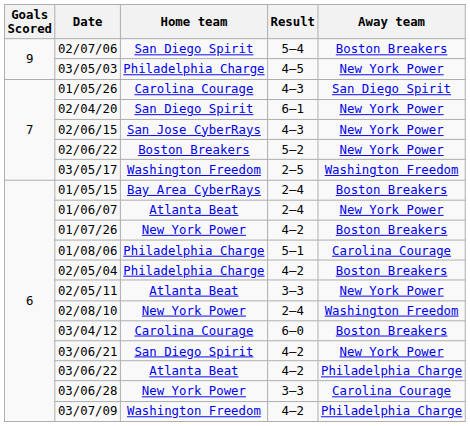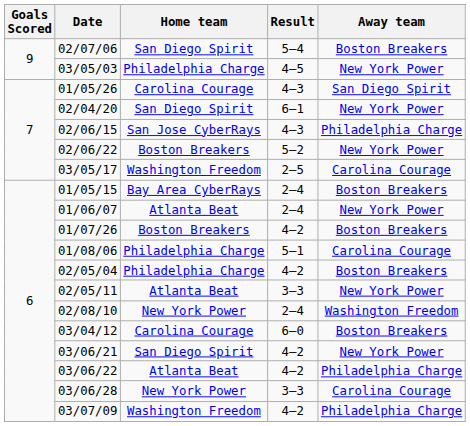 <table class="wikitable" style="text-align: center;">
 <tr>
 <th>Goals<br>Scored</th>
 <th>Date</th>
 <th>Home team</th>
 <th>Result</th>
 <th>Away team</th>
 </tr>
 <tr>
 <td rowspan=2>9</td>
 <td>02/07/06</td>
 <td><a href='#'>San Diego Spirit</a></td>
 <td>5–4</td>
 <td><a href='#'>Boston Breakers</a></td>
 </tr>
 <tr>
 <td>03/05/03</td>
 <td><a href='#'>Philadelphia Charge</a></td>
 <td>4–5</td>
 <td><a href='#'>New York Power</a></td>
 </tr>
 <tr>
 <td rowspan=5>7</td>
 <td>01/05/26</td>
 <td><a href='#'>Carolina Courage</a></td>
 <td>4–3</td>
 <td><a href='#'>San Diego Spirit</a></td>
 </tr>
 <tr>
 <td>02/04/20</td>
 <td><a href='#'>San Diego Spirit</a></td>
 <td>6–1</td>
 <td><a href='#'>New York Power</a></td>
 </tr>
 <tr>
 <td>02/06/15</td>
 <td><a href='#'>San Jose CyberRays</a></td>
 <td>4–3</td>
-<td><a href='#'>New York Power</a></td>
+<td><a href='#'>Philadelphia Charge</a></td>
 </tr>
 <tr>
 <td>02/06/22</td>
 <td><a href='#'>Boston Breakers</a></td>
 <td>5–2</td>
 <td><a href='#'>New York Power</a></td>
 </tr>
 <tr>
 <td>03/05/17</td>
 <td><a href='#'>Washington Freedom</a></td>
 <td>2–5</td>
-<td><a href='#'>Washington Freedom</a></td>
+<td><a href='#'>Carolina Courage</a></td>
 </tr>
 <tr>
 <td rowspan=12>6</td>
 <td>01/05/15</td>
 <td><a href='#'>Bay Area CyberRays</a></td>
 <td>2–4</td>
 <td><a href='#'>Boston Breakers</a></td>
 </tr>
 <tr>
 <td>01/06/07</td>
 <td><a href='#'>Atlanta Beat</a></td>
 <td>2–4</td>
 <td><a href='#'>New York Power</a></td>
 </tr>
 <tr>
 <td>01/07/26</td>
-<td><a href='#'>New York Power</a></td>
+<td><a href='#'>Boston Breakers</a></td>
 <td>4–2</td>
 <td><a href='#'>Boston Breakers</a></td>
 </tr>
 <tr>
 <td>01/08/06</td>
 <td><a href='#'>Philadelphia Charge</a></td>
 <td>5–1</td>
 <td><a href='#'>Carolina Courage</a></td>
 </tr>
 <tr>
 <td>02/05/04</td>
 <td><a href='#'>Philadelphia Charge</a></td>
 <td>4–2</td>
 <td><a href='#'>Boston Breakers</a></td>
 </tr>
 <tr>
 <td>02/05/11</td>
 <td><a href='#'>Atlanta Beat</a></td>
 <td>3–3</td>
 <td><a href='#'>New York Power</a></td>
 </tr>
 <tr>
 <td>02/08/10</td>
 <td><a href='#'>New York Power</a></td>
 <td>2–4</td>
 <td><a href='#'>Washington Freedom</a></td>
 </tr>
 <tr>
 <td>03/04/12</td>
 <td><a href='#'>Carolina Courage</a></td>
 <td>6–0</td>
 <td><a href='#'>Boston Breakers</a></td>
 </tr>
 <tr>
 <td>03/06/21</td>
 <td><a href='#'>San Diego Spirit</a></td>
 <td>4–2</td>
 <td><a href='#'>New York Power</a></td>
 </tr>
 <tr>
 <td>03/06/22</td>
 <td><a href='#'>Atlanta Beat</a></td>
 <td>4–2</td>
 <td><a href='#'>Philadelphia Charge</a></td>
 </tr>
 <tr>
 <td>03/06/28</td>
 <td><a href='#'>New York Power</a></td>
 <td>3–3</td>
 <td><a href='#'>Carolina Courage</a></td>
 </tr>
 <tr>
 <td>03/07/09</td>
 <td><a href='#'>Washington Freedom</a></td>
 <td>4–2</td>
 <td><a href='#'>Philadelphia Charge</a></td>
 </tr>
 </table>
